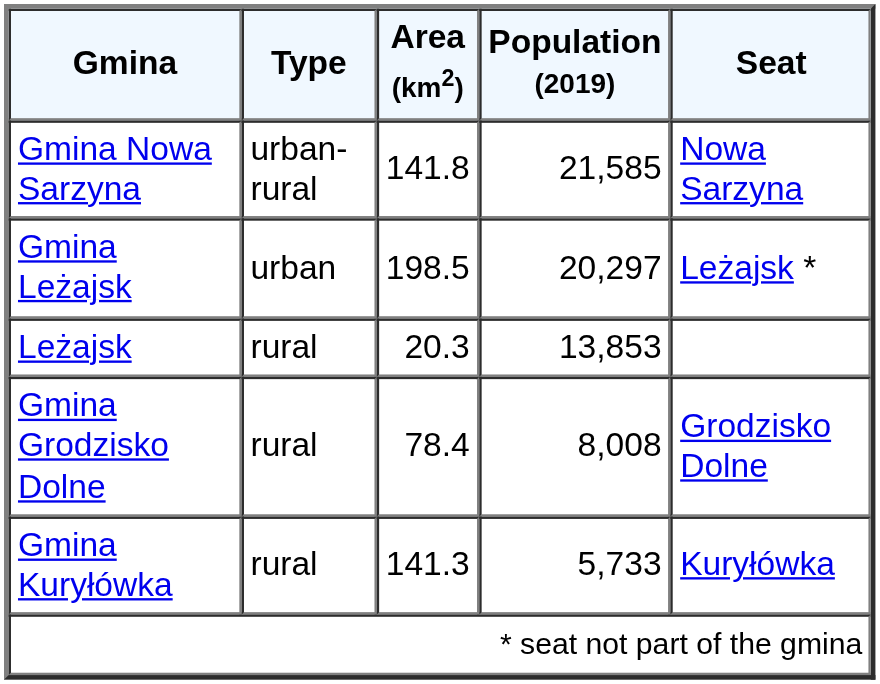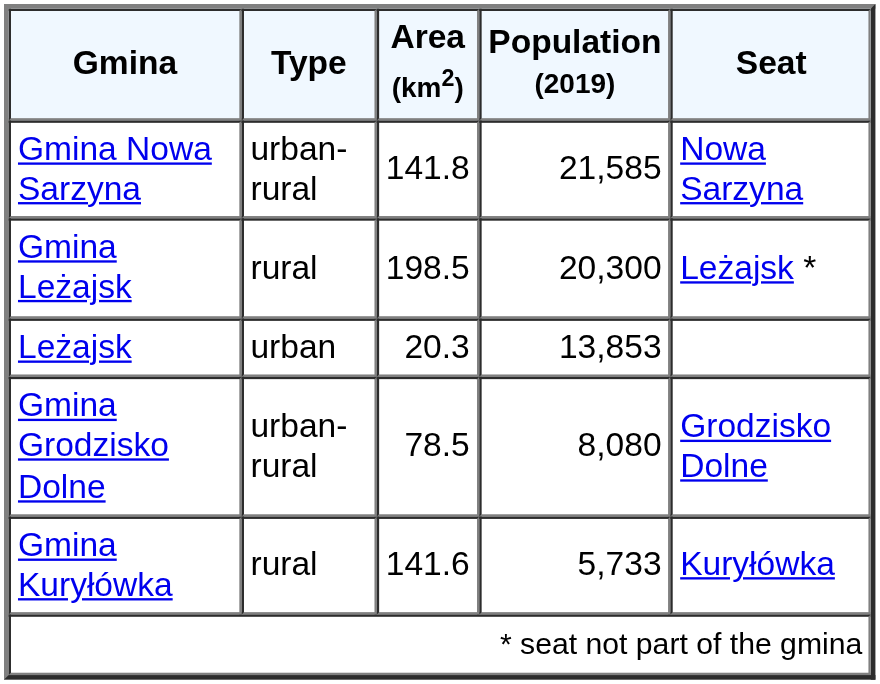 <table width="60%" border="2" cellpadding="3" cellspacing="0" style="font-size:90%;line-height:120%;">
 <tr bgcolor="F0F8FF">
 <td style="text-align:center;"><strong>Gmina</strong></td>
 <td style="text-align:center;"><strong>Type</strong></td>
 <td style="text-align:center;"><strong>Area<br><small>(km<sup>2</sup>)</small></strong></td>
 <td style="text-align:center;"><strong>Population<br><small>(2019)</small></strong></td>
 <td style="text-align:center;"><strong>Seat</strong></td>
 </tr>
 <tr>
 <td><a href='#'>Gmina Nowa Sarzyna</a></td>
 <td>urban-rural</td>
 <td style="text-align:right;">141.8</td>
 <td style="text-align:right;">21,585</td>
 <td><a href='#'>Nowa Sarzyna</a></td>
 </tr>
 <tr>
 <td><a href='#'>Gmina Leżajsk</a></td>
-<td>urban</td>
+<td>rural</td>
 <td style="text-align:right;">198.5</td>
-<td style="text-align:right;">20,297</td>
+<td style="text-align:right;">20,300</td>
 <td><a href='#'>Leżajsk</a> *</td>
 </tr>
 <tr>
 <td><a href='#'>Leżajsk</a></td>
-<td>rural</td>
+<td>urban</td>
 <td style="text-align:right;">20.3</td>
 <td style="text-align:right;">13,853</td>
 <td> </td>
 </tr>
 <tr>
 <td><a href='#'>Gmina Grodzisko Dolne</a></td>
-<td>rural</td>
-<td style="text-align:right;">78.4</td>
-<td style="text-align:right;">8,008</td>
+<td>urban-rural</td>
+<td style="text-align:right;">78.5</td>
+<td style="text-align:right;">8,080</td>
 <td><a href='#'>Grodzisko Dolne</a></td>
 </tr>
 <tr>
 <td><a href='#'>Gmina Kuryłówka</a></td>
 <td>rural</td>
-<td style="text-align:right;">141.3</td>
+<td style="text-align:right;">141.6</td>
 <td style="text-align:right;">5,733</td>
 <td><a href='#'>Kuryłówka</a></td>
 </tr>
 <tr>
 <td colspan=5 style="text-align:right;font-size:90%">* seat not part of the gmina</td>
 </tr>
 <tr>
 </tr>
 </table>
